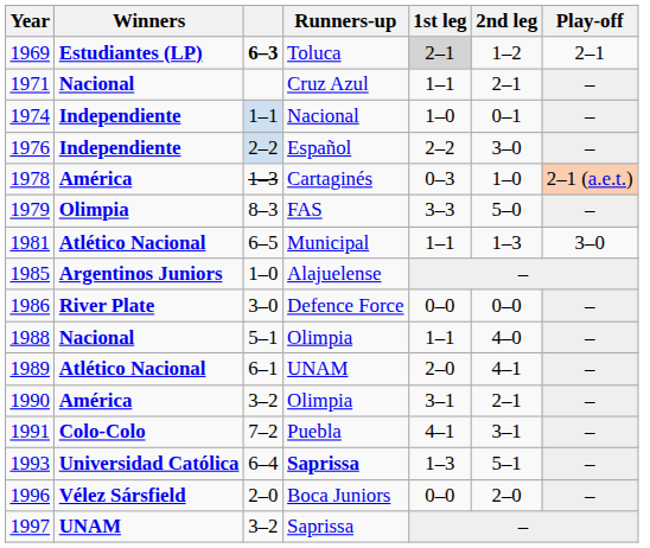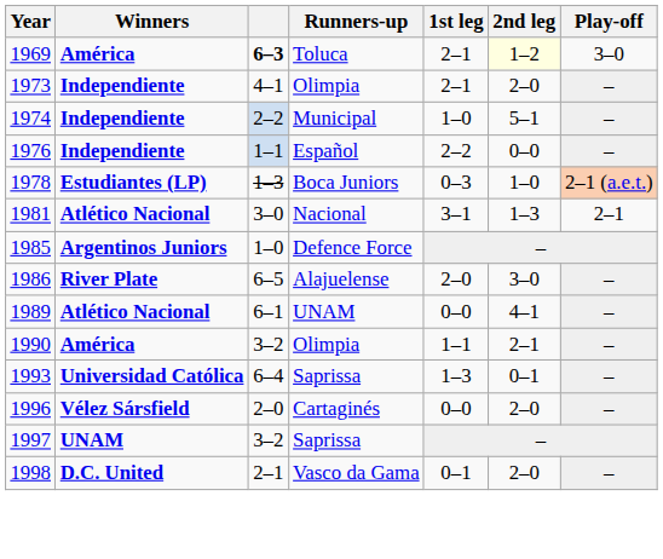 <table class="wikitable sortable" style="text-align:;">
 <tr>
 <th scope="col">Year</th>
 <th scope="col">Winners</th>
 <th scope="col"></th>
 <th scope="col">Runners-up</th>
 <th scope="col">1st leg</th>
 <th scope="col">2nd leg</th>
 <th scope="col">Play-off</th>
 </tr>
 <tr>
 <td><a href='#'>1969</a></td>
-<td> <strong><a href='#'>Estudiantes (LP)</a></strong></td>
+<td> <strong><a href='#'>América</a></strong></td>
 <td align=center><strong>6–3</strong></td>
 <td> <a href='#'>Toluca</a></td>
-<td align=center style="background: lightgrey;">2–1</td>
-<td align=center>1–2</td>
 <td align=center>2–1</td>
+<td align=center style="background: lightyellow;">1–2</td>
+<td align=center>3–0</td>
 </tr>
 <tr>
-<td><a href='#'>1971</a></td>
-<td> <strong><a href='#'>Nacional</a></strong></td>
-<td></td>
-<td> <a href='#'>Cruz Azul</a></td>
-<td align=center>1–1</td>
+<td><a href='#'>1973</a></td>
+<td> <strong><a href='#'>Independiente</a></strong></td>
+<td align=center>4–1</td>
+<td> <a href='#'>Olimpia</a></td>
 <td align=center>2–1</td>
+<td align=center>2–0</td>
 <td style="text-align:center;background:#efefef">–</td>
 </tr>
 <tr>
 <td><a href='#'>1974</a></td>
 <td> <strong><a href='#'>Independiente</a></strong></td>
-<td align=center bgcolor="#cedff2">1–1 </td>
-<td> <a href='#'>Nacional</a></td>
+<td align=center bgcolor="#cedff2">2–2 </td>
+<td> <a href='#'>Municipal</a></td>
 <td align=center>1–0</td>
-<td align=center>0–1</td>
+<td align=center>5–1</td>
 <td style="text-align:center;background:#efefef">–</td>
 </tr>
 <tr>
 <td><a href='#'>1976</a></td>
 <td> <strong><a href='#'>Independiente</a></strong></td>
-<td align=center bgcolor="#cedff2">2–2 </td>
+<td align=center bgcolor="#cedff2">1–1 </td>
 <td> <a href='#'>Español</a></td>
 <td align=center>2–2</td>
-<td align=center>3–0</td>
+<td align=center>0–0</td>
 <td style="text-align:center;background:#efefef">–</td>
 </tr>
 <tr>
 <td><a href='#'>1978</a></td>
-<td> <strong><a href='#'>América</a></strong></td>
+<td> <strong><a href='#'>Estudiantes (LP)</a></strong></td>
 <td align=center><s>1–3</s> </td>
-<td> <a href='#'>Cartaginés</a></td>
+<td> <a href='#'>Boca Juniors</a></td>
 <td align=center>0–3</td>
 <td align=center>1–0</td>
 <td bgcolor="#FBCEB1" align="center">2–1 (<a href='#'>a.e.t.</a>)</td>
 </tr>
 <tr>
-<td><a href='#'>1979</a></td>
-<td> <strong><a href='#'>Olimpia</a></strong></td>
-<td align=center>8–3</td>
-<td> <a href='#'>FAS</a></td>
-<td align=center>3–3</td>
-<td align=center>5–0</td>
-<td style="text-align:center;background:#efefef">–</td>
-</tr>
-<tr>
 <td><a href='#'>1981</a></td>
 <td> <strong><a href='#'>Atlético Nacional</a></strong></td>
-<td align=center>6–5</td>
-<td> <a href='#'>Municipal</a></td>
-<td align=center>1–1</td>
+<td align=center>3–0</td>
+<td> <a href='#'>Nacional</a></td>
+<td align=center>3–1</td>
 <td align=center>1–3</td>
-<td align=center>3–0</td>
+<td align=center>2–1</td>
 </tr>
 <tr>
 <td><a href='#'>1985</a></td>
 <td> <strong><a href='#'>Argentinos Juniors</a></strong></td>
 <td align=center>1–0 </td>
-<td> <a href='#'>Alajuelense</a></td>
+<td> <a href='#'>Defence Force</a></td>
 <td colspan=3 style="text-align:center;background:#efefef">–</td>
 </tr>
 <tr>
 <td><a href='#'>1986</a></td>
 <td> <strong><a href='#'>River Plate</a></strong></td>
+<td align=center>6–5</td>
+<td> <a href='#'>Alajuelense</a></td>
+<td align=center>2–0</td>
 <td align=center>3–0</td>
-<td> <a href='#'>Defence Force</a></td>
-<td align=center>0–0</td>
-<td align=center>0–0</td>
-<td style="text-align:center;background:#efefef">–</td>
-</tr>
-<tr>
-<td><a href='#'>1988</a></td>
-<td> <strong><a href='#'>Nacional</a></strong></td>
-<td align=center>5–1</td>
-<td> <a href='#'>Olimpia</a></td>
-<td align=center>1–1</td>
-<td align=center>4–0</td>
 <td style="text-align:center;background:#efefef">–</td>
 </tr>
 <tr>
 <td><a href='#'>1989</a></td>
 <td> <strong><a href='#'>Atlético Nacional</a></strong></td>
 <td align=center>6–1</td>
 <td> <a href='#'>UNAM</a></td>
-<td align=center>2–0</td>
+<td align=center>0–0</td>
 <td align=center>4–1</td>
 <td style="text-align:center;background:#efefef">–</td>
 </tr>
 <tr>
 <td><a href='#'>1990</a></td>
 <td> <strong><a href='#'>América</a></strong></td>
 <td align=center>3–2</td>
 <td> <a href='#'>Olimpia</a></td>
-<td align=center>3–1</td>
+<td align=center>1–1</td>
 <td align=center>2–1</td>
-<td style="text-align:center;background:#efefef">–</td>
-</tr>
-<tr>
-<td><a href='#'>1991</a></td>
-<td> <strong><a href='#'>Colo-Colo</a></strong></td>
-<td align=center>7–2</td>
-<td> <a href='#'>Puebla</a></td>
-<td align=center>4–1</td>
-<td align=center>3–1</td>
 <td style="text-align:center;background:#efefef">–</td>
 </tr>
 <tr>
 <td><a href='#'>1993</a></td>
 <td> <strong><a href='#'>Universidad Católica</a></strong></td>
 <td align=center>6–4</td>
-<td><strong> <a href='#'>Saprissa</a></strong></td>
+<td> <a href='#'>Saprissa</a></td>
 <td align=center>1–3</td>
-<td align=center>5–1</td>
+<td align=center>0–1</td>
 <td style="text-align:center;background:#efefef">–</td>
 </tr>
 <tr>
 <td><a href='#'>1996</a></td>
 <td> <strong><a href='#'>Vélez Sársfield</a></strong></td>
 <td align=center>2–0</td>
-<td> <a href='#'>Boca Juniors</a></td>
+<td> <a href='#'>Cartaginés</a></td>
 <td align=center>0–0</td>
 <td align=center>2–0</td>
 <td style="text-align:center;background:#efefef">–</td>
 </tr>
 <tr>
 <td><a href='#'>1997</a></td>
 <td> <strong><a href='#'>UNAM</a></strong></td>
 <td align=center>3–2 </td>
 <td> <a href='#'>Saprissa</a></td>
 <td colspan=3 style="text-align:center;background:#efefef">–</td>
 </tr>
+<tr>
+<td><a href='#'>1998</a></td>
+<td> <strong><a href='#'>D.C. United</a></strong></td>
+<td align=center>2–1</td>
+<td> <a href='#'>Vasco da Gama</a></td>
+<td align=center>0–1</td>
+<td align=center>2–0</td>
+<td style="text-align:center;background:#efefef">–</td>
+</tr>
 </table>
